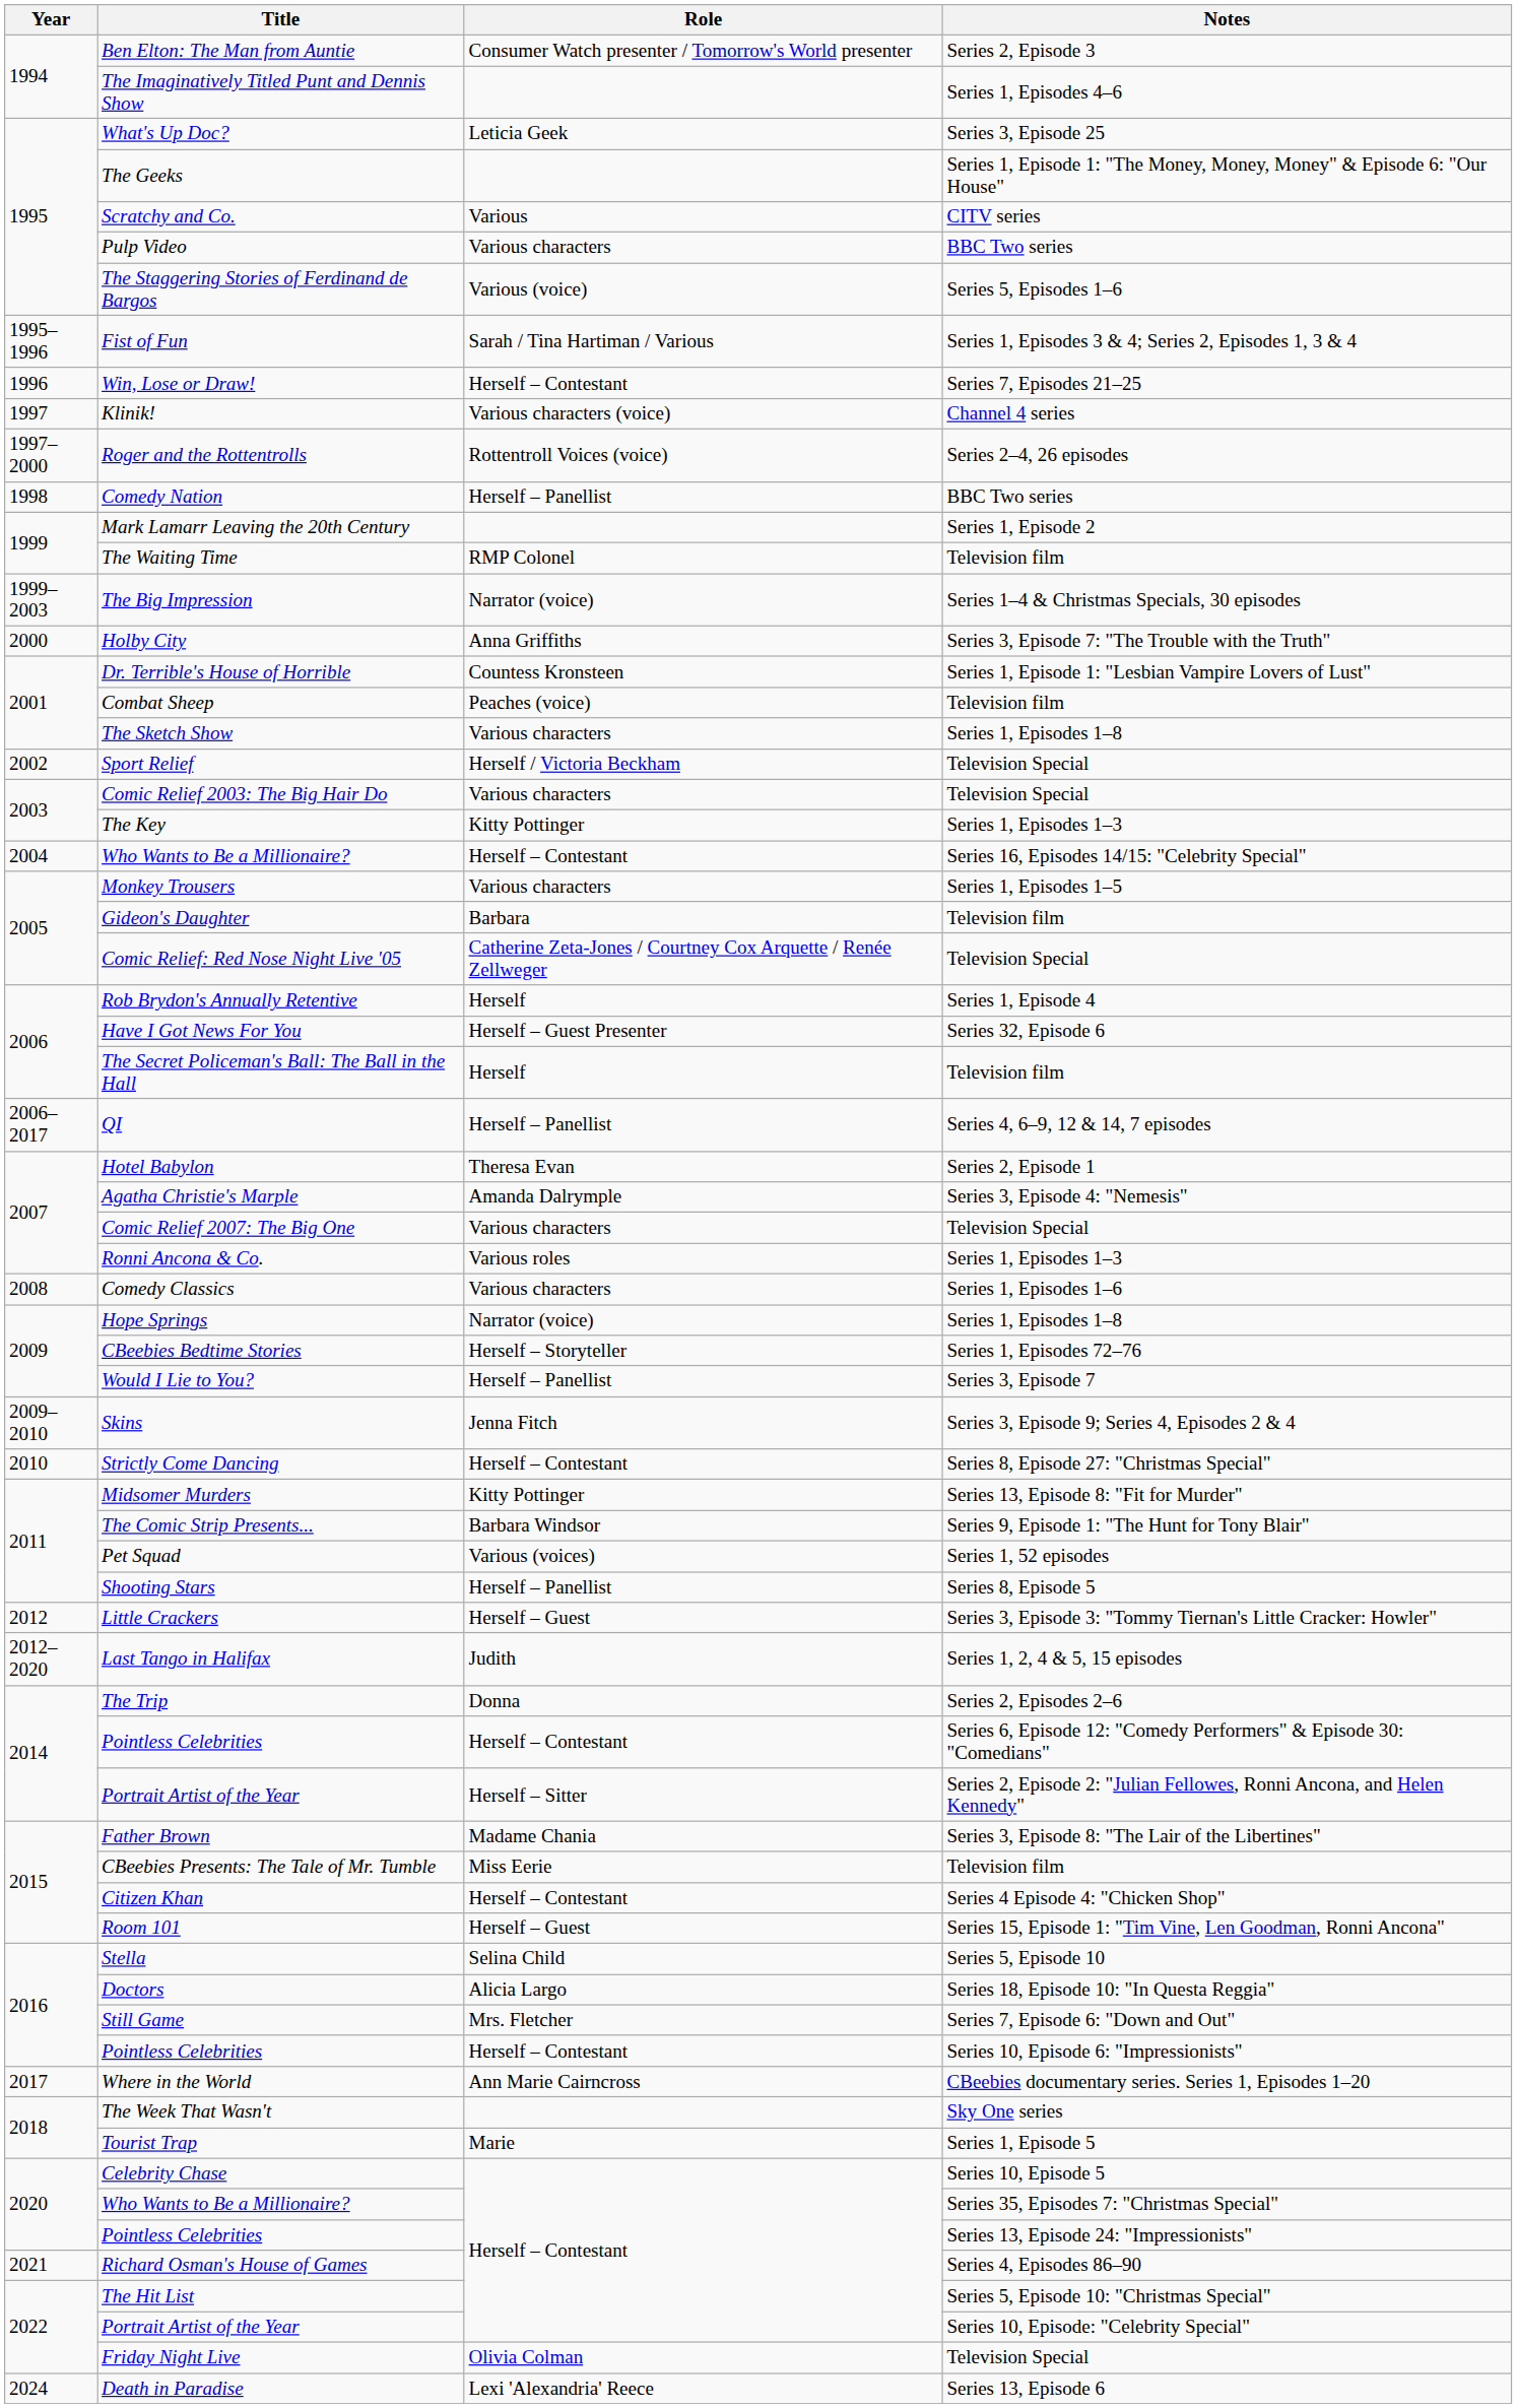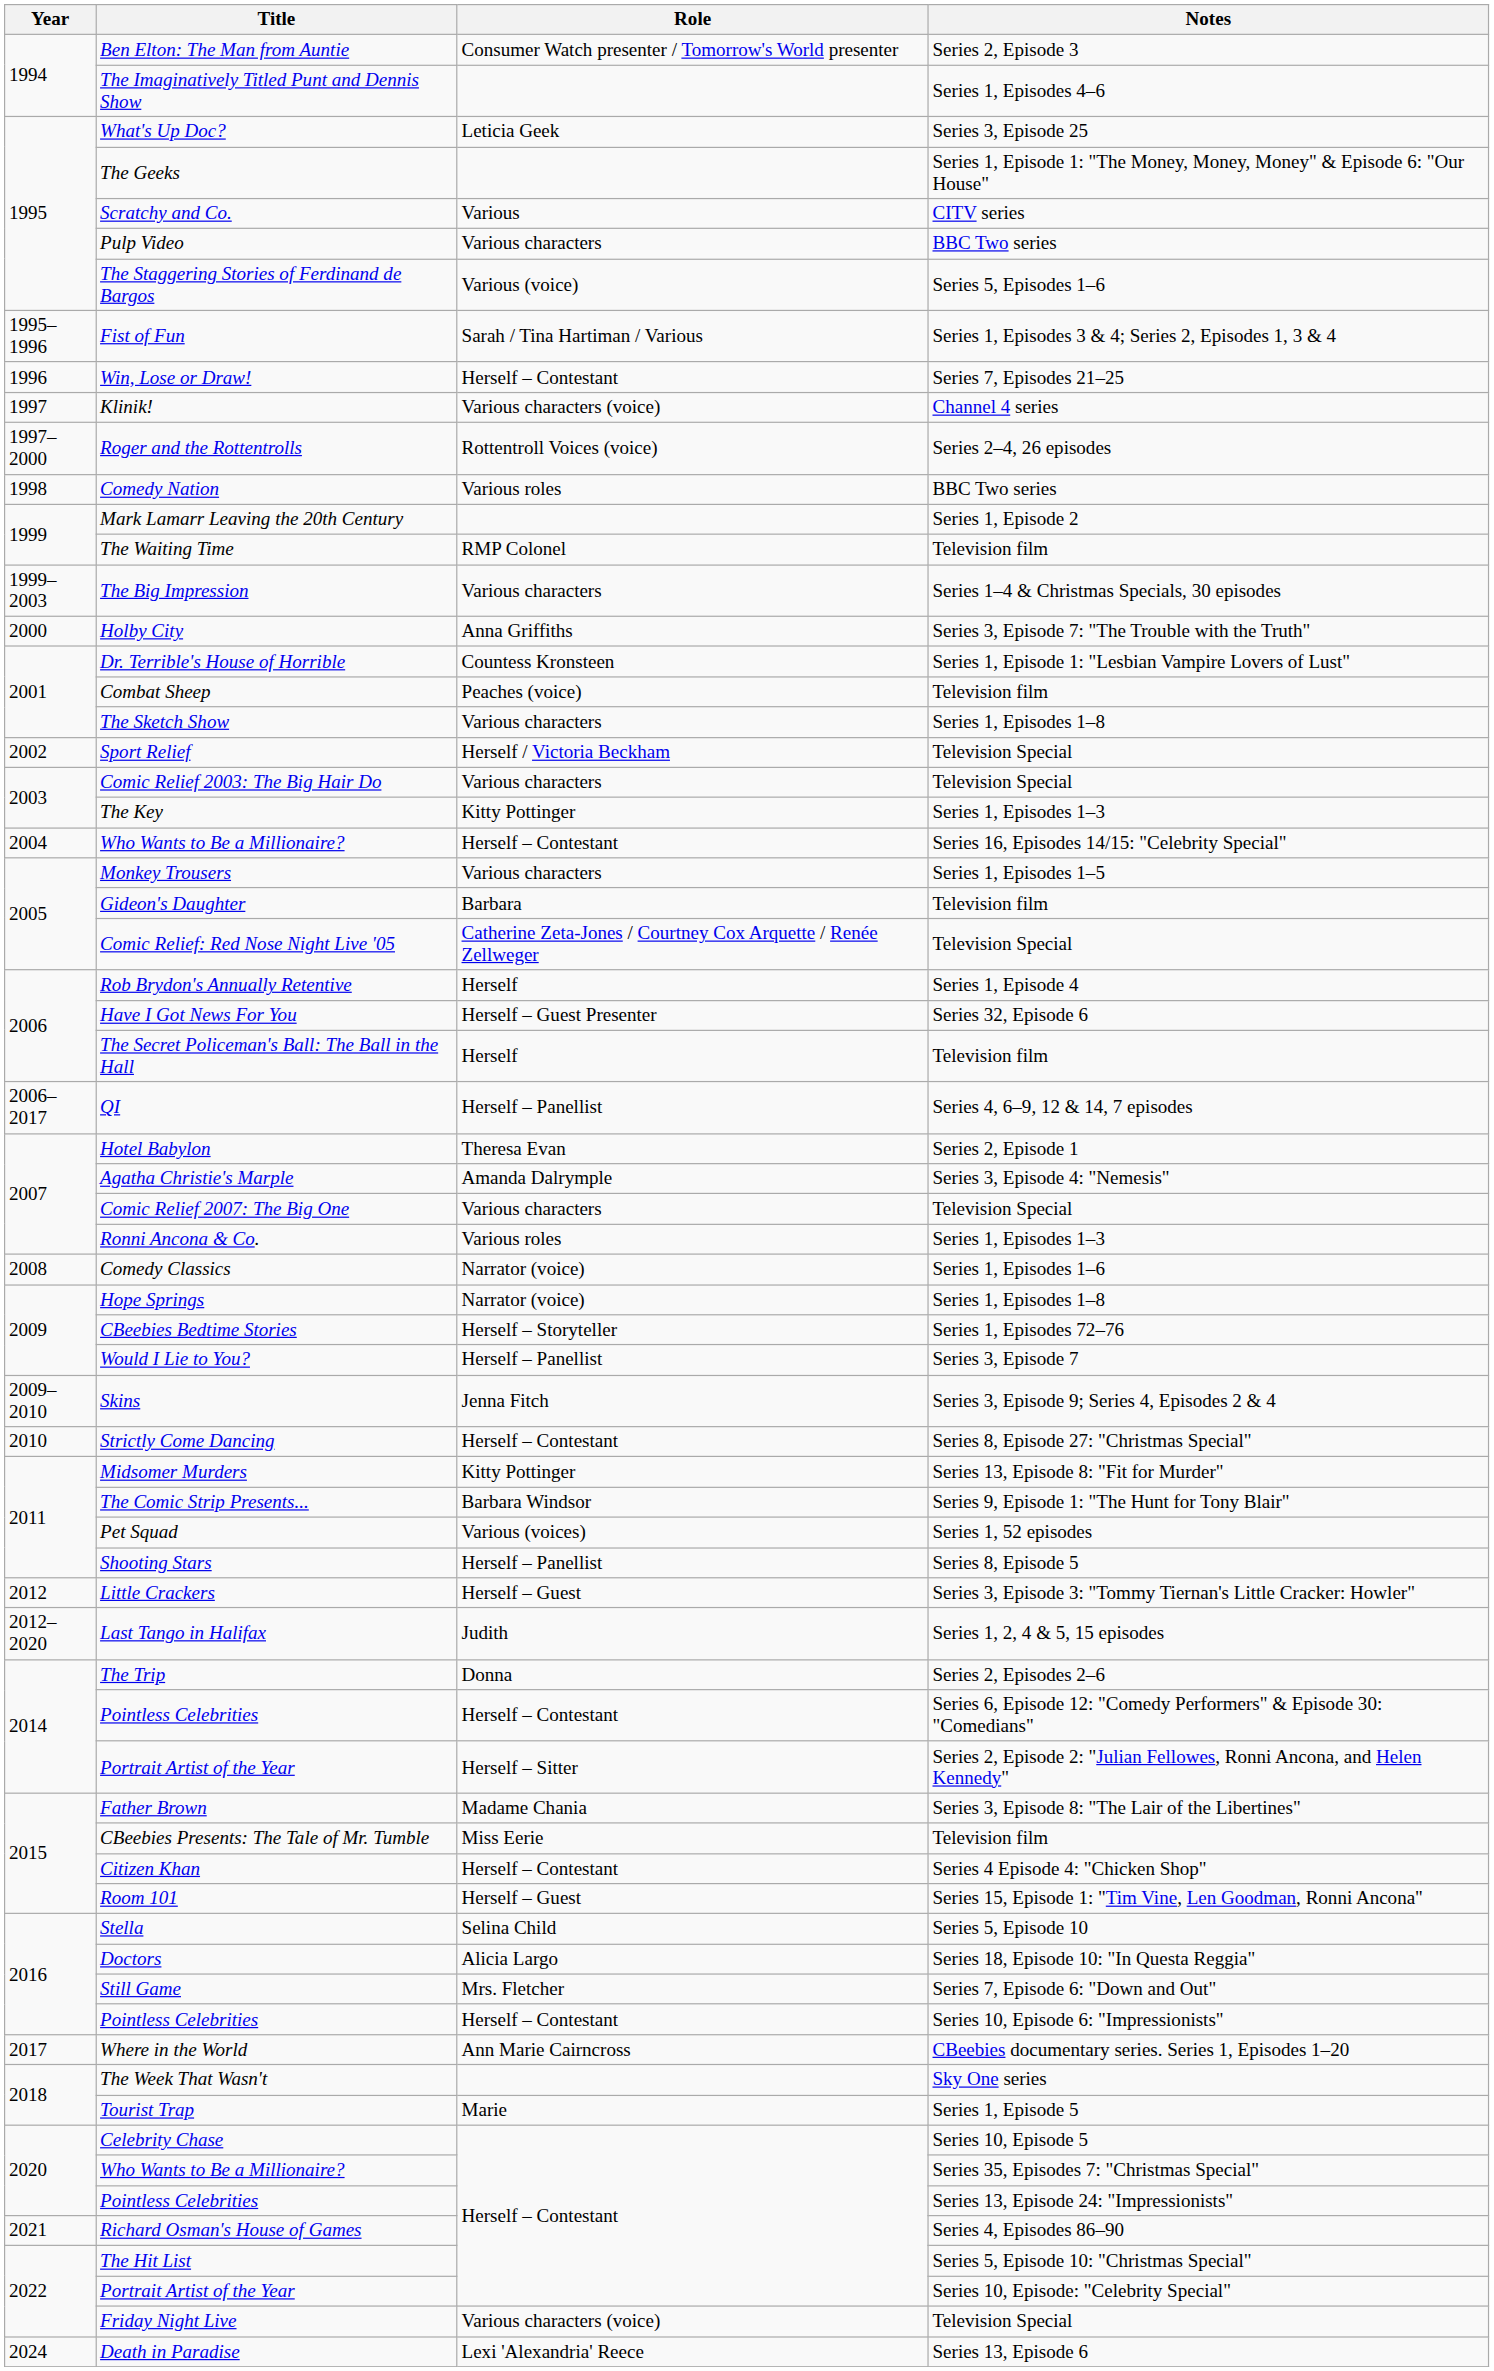 <table class="wikitable">
 <tr>
 <th>Year</th>
 <th>Title</th>
 <th>Role</th>
 <th>Notes</th>
 </tr>
 <tr>
 <td rowspan="2">1994</td>
 <td><em><a href='#'>Ben Elton: The Man from Auntie</a></em></td>
 <td>Consumer Watch presenter / <a href='#'>Tomorrow's World</a> presenter</td>
 <td>Series 2, Episode 3</td>
 </tr>
 <tr>
 <td><em><a href='#'>The Imaginatively Titled Punt and Dennis Show</a></em></td>
 <td></td>
 <td>Series 1, Episodes 4–6</td>
 </tr>
 <tr>
 <td rowspan="5">1995</td>
 <td><em><a href='#'>What's Up Doc?</a></em></td>
 <td>Leticia Geek</td>
 <td>Series 3, Episode 25</td>
 </tr>
 <tr>
 <td><em>The Geeks</em></td>
 <td></td>
 <td>Series 1, Episode 1: "The Money, Money, Money" & Episode 6: "Our House"</td>
 </tr>
 <tr>
 <td><em><a href='#'>Scratchy and Co.</a></em></td>
 <td>Various</td>
 <td><a href='#'>CITV</a> series</td>
 </tr>
 <tr>
 <td><em>Pulp Video</em></td>
 <td>Various characters</td>
 <td><a href='#'>BBC Two</a> series</td>
 </tr>
 <tr>
 <td><em><a href='#'>The Staggering Stories of Ferdinand de Bargos</a></em></td>
 <td>Various (voice)</td>
 <td>Series 5, Episodes 1–6</td>
 </tr>
 <tr>
 <td>1995–1996</td>
 <td><em><a href='#'>Fist of Fun</a></em></td>
 <td>Sarah / Tina Hartiman / Various</td>
 <td>Series 1, Episodes 3 & 4; Series 2, Episodes 1, 3 & 4</td>
 </tr>
 <tr>
 <td>1996</td>
 <td><em><a href='#'>Win, Lose or Draw!</a></em></td>
 <td>Herself – Contestant</td>
 <td>Series 7, Episodes 21–25</td>
 </tr>
 <tr>
 <td>1997</td>
 <td><em>Klinik!</em></td>
 <td>Various characters (voice)</td>
 <td><a href='#'>Channel 4</a> series</td>
 </tr>
 <tr>
 <td>1997–2000</td>
 <td><em><a href='#'>Roger and the Rottentrolls</a></em></td>
 <td>Rottentroll Voices (voice)</td>
 <td>Series 2–4, 26 episodes</td>
 </tr>
 <tr>
 <td>1998</td>
 <td><em><a href='#'>Comedy Nation</a></em></td>
-<td>Herself – Panellist</td>
+<td>Various roles</td>
 <td>BBC Two series</td>
 </tr>
 <tr>
 <td rowspan="2">1999</td>
 <td><em>Mark Lamarr Leaving the 20th Century</em></td>
 <td></td>
 <td>Series 1, Episode 2</td>
 </tr>
 <tr>
 <td><em>The Waiting Time</em></td>
 <td>RMP Colonel</td>
 <td>Television film</td>
 </tr>
 <tr>
 <td>1999–2003</td>
 <td><em><a href='#'>The Big Impression</a></em></td>
-<td>Narrator (voice)</td>
+<td>Various characters</td>
 <td>Series 1–4 & Christmas Specials, 30 episodes</td>
 </tr>
 <tr>
 <td>2000</td>
 <td><em><a href='#'>Holby City</a></em></td>
 <td>Anna Griffiths</td>
 <td>Series 3, Episode 7: "The Trouble with the Truth"</td>
 </tr>
 <tr>
 <td rowspan="3">2001</td>
 <td><em><a href='#'>Dr. Terrible's House of Horrible</a></em></td>
 <td>Countess Kronsteen</td>
 <td>Series 1, Episode 1: "Lesbian Vampire Lovers of Lust"</td>
 </tr>
 <tr>
 <td><em>Combat Sheep</em></td>
 <td>Peaches (voice)</td>
 <td>Television film</td>
 </tr>
 <tr>
 <td><em><a href='#'>The Sketch Show</a></em></td>
 <td>Various characters</td>
 <td>Series 1, Episodes 1–8</td>
 </tr>
 <tr>
 <td>2002</td>
 <td><em><a href='#'>Sport Relief</a></em></td>
 <td>Herself / <a href='#'>Victoria Beckham</a></td>
 <td>Television Special</td>
 </tr>
 <tr>
 <td rowspan="2">2003</td>
 <td><em><a href='#'>Comic Relief 2003: The Big Hair Do</a></em></td>
 <td>Various characters</td>
 <td>Television Special</td>
 </tr>
 <tr>
 <td><em>The Key</em></td>
 <td>Kitty Pottinger</td>
 <td>Series 1, Episodes 1–3</td>
 </tr>
 <tr>
 <td>2004</td>
 <td><em><a href='#'>Who Wants to Be a Millionaire?</a></em></td>
 <td>Herself – Contestant</td>
 <td>Series 16, Episodes 14/15: "Celebrity Special"</td>
 </tr>
 <tr>
 <td rowspan="3">2005</td>
 <td><em><a href='#'>Monkey Trousers</a></em></td>
 <td>Various characters</td>
 <td>Series 1, Episodes 1–5</td>
 </tr>
 <tr>
 <td><em><a href='#'>Gideon's Daughter</a></em></td>
 <td>Barbara</td>
 <td>Television film</td>
 </tr>
 <tr>
 <td><em><a href='#'>Comic Relief: Red Nose Night Live '05</a></em></td>
 <td><a href='#'>Catherine Zeta-Jones</a> / <a href='#'>Courtney Cox Arquette</a> / <a href='#'>Renée Zellweger</a></td>
 <td>Television Special</td>
 </tr>
 <tr>
 <td rowspan="3">2006</td>
 <td><em><a href='#'>Rob Brydon's Annually Retentive</a></em></td>
 <td>Herself</td>
 <td>Series 1, Episode 4</td>
 </tr>
 <tr>
 <td><em><a href='#'>Have I Got News For You</a></em></td>
 <td>Herself – Guest Presenter</td>
 <td>Series 32, Episode 6</td>
 </tr>
 <tr>
 <td><em><a href='#'>The Secret Policeman's Ball: The Ball in the Hall</a></em></td>
 <td>Herself</td>
 <td>Television film</td>
 </tr>
 <tr>
 <td>2006–2017</td>
 <td><em><a href='#'>QI</a></em></td>
 <td>Herself – Panellist</td>
 <td>Series 4, 6–9, 12 & 14, 7 episodes</td>
 </tr>
 <tr>
 <td rowspan="4">2007</td>
 <td><em><a href='#'>Hotel Babylon</a></em></td>
 <td>Theresa Evan</td>
 <td>Series 2, Episode 1</td>
 </tr>
 <tr>
 <td><em><a href='#'>Agatha Christie's Marple</a></em></td>
 <td>Amanda Dalrymple</td>
 <td>Series 3, Episode 4: "Nemesis"</td>
 </tr>
 <tr>
 <td><em><a href='#'>Comic Relief 2007: The Big One</a></em></td>
 <td>Various characters</td>
 <td>Television Special</td>
 </tr>
 <tr>
 <td><em><a href='#'>Ronni Ancona & Co</a>.</em></td>
 <td>Various roles</td>
 <td>Series 1, Episodes 1–3</td>
 </tr>
 <tr>
 <td>2008</td>
 <td><em>Comedy Classics</em></td>
-<td>Various characters</td>
+<td>Narrator (voice)</td>
 <td>Series 1, Episodes 1–6</td>
 </tr>
 <tr>
 <td rowspan="3">2009</td>
 <td><em><a href='#'>Hope Springs</a></em></td>
 <td>Narrator (voice)</td>
 <td>Series 1, Episodes 1–8</td>
 </tr>
 <tr>
 <td><em><a href='#'>CBeebies Bedtime Stories</a></em></td>
 <td>Herself – Storyteller</td>
 <td>Series 1, Episodes 72–76</td>
 </tr>
 <tr>
 <td><em><a href='#'>Would I Lie to You?</a></em></td>
 <td>Herself – Panellist</td>
 <td>Series 3, Episode 7</td>
 </tr>
 <tr>
 <td>2009–2010</td>
 <td><em><a href='#'>Skins</a></em></td>
 <td>Jenna Fitch</td>
 <td>Series 3, Episode 9; Series 4, Episodes 2 & 4</td>
 </tr>
 <tr>
 <td>2010</td>
 <td><em><a href='#'>Strictly Come Dancing</a></em></td>
 <td>Herself – Contestant</td>
 <td>Series 8, Episode 27: "Christmas Special"</td>
 </tr>
 <tr>
 <td rowspan="4">2011</td>
 <td><em><a href='#'>Midsomer Murders</a></em></td>
 <td>Kitty Pottinger</td>
 <td>Series 13, Episode 8: "Fit for Murder"</td>
 </tr>
 <tr>
 <td><em><a href='#'>The Comic Strip Presents...</a></em></td>
 <td>Barbara Windsor</td>
 <td>Series 9, Episode 1: "The Hunt for Tony Blair"</td>
 </tr>
 <tr>
 <td><em>Pet Squad</em></td>
 <td>Various (voices)</td>
 <td>Series 1, 52 episodes</td>
 </tr>
 <tr>
 <td><em><a href='#'>Shooting Stars</a></em></td>
 <td>Herself – Panellist</td>
 <td>Series 8, Episode 5</td>
 </tr>
 <tr>
 <td>2012</td>
 <td><em><a href='#'>Little Crackers</a></em></td>
 <td>Herself – Guest</td>
 <td>Series 3, Episode 3: "Tommy Tiernan's Little Cracker: Howler"</td>
 </tr>
 <tr>
 <td>2012–2020</td>
 <td><em><a href='#'>Last Tango in Halifax</a></em></td>
 <td>Judith</td>
 <td>Series 1, 2, 4 & 5, 15 episodes</td>
 </tr>
 <tr>
 <td rowspan="3">2014</td>
 <td><em><a href='#'>The Trip</a></em></td>
 <td>Donna</td>
 <td>Series 2, Episodes 2–6</td>
 </tr>
 <tr>
 <td><em><a href='#'>Pointless Celebrities</a></em></td>
 <td>Herself – Contestant</td>
 <td>Series 6, Episode 12: "Comedy Performers" & Episode 30: "Comedians"</td>
 </tr>
 <tr>
 <td><em><a href='#'>Portrait Artist of the Year</a></em></td>
 <td>Herself – Sitter</td>
 <td>Series 2, Episode 2: "<a href='#'>Julian Fellowes</a>, Ronni Ancona, and <a href='#'>Helen Kennedy</a>"</td>
 </tr>
 <tr>
 <td rowspan="4">2015</td>
 <td><em><a href='#'>Father Brown</a></em></td>
 <td>Madame Chania</td>
 <td>Series 3, Episode 8: "The Lair of the Libertines"</td>
 </tr>
 <tr>
 <td><em>CBeebies Presents: The Tale of Mr. Tumble</em></td>
 <td>Miss Eerie</td>
 <td>Television film</td>
 </tr>
 <tr>
 <td><em><a href='#'>Citizen Khan</a></em></td>
 <td>Herself – Contestant</td>
 <td>Series 4 Episode 4: "Chicken Shop"</td>
 </tr>
 <tr>
 <td><em><a href='#'>Room 101</a></em></td>
 <td>Herself – Guest</td>
 <td>Series 15, Episode 1: "<a href='#'>Tim Vine</a>, <a href='#'>Len Goodman</a>, Ronni Ancona"</td>
 </tr>
 <tr>
 <td rowspan="4">2016</td>
 <td><em><a href='#'>Stella</a></em></td>
 <td>Selina Child</td>
 <td>Series 5, Episode 10</td>
 </tr>
 <tr>
 <td><em><a href='#'>Doctors</a></em></td>
 <td>Alicia Largo</td>
 <td>Series 18, Episode 10: "In Questa Reggia"</td>
 </tr>
 <tr>
 <td><em><a href='#'>Still Game</a></em></td>
 <td>Mrs. Fletcher</td>
 <td>Series 7, Episode 6: "Down and Out"</td>
 </tr>
 <tr>
 <td><em><a href='#'>Pointless Celebrities</a></em></td>
 <td>Herself – Contestant</td>
 <td>Series 10, Episode 6: "Impressionists"</td>
 </tr>
 <tr>
 <td>2017</td>
 <td><em>Where in the World</em></td>
 <td>Ann Marie Cairncross</td>
 <td><a href='#'>CBeebies</a> documentary series. Series 1, Episodes 1–20</td>
 </tr>
 <tr>
 <td rowspan="2">2018</td>
 <td><em>The Week That Wasn't</em></td>
 <td></td>
 <td><a href='#'>Sky One</a> series</td>
 </tr>
 <tr>
 <td><em><a href='#'>Tourist Trap</a></em></td>
 <td>Marie</td>
 <td>Series 1, Episode 5</td>
 </tr>
 <tr>
 <td rowspan="3">2020</td>
 <td><em><a href='#'>Celebrity Chase</a></em></td>
 <td rowspan="6">Herself – Contestant</td>
 <td>Series 10, Episode 5</td>
 </tr>
 <tr>
 <td><em><a href='#'>Who Wants to Be a Millionaire?</a></em></td>
 <td>Series 35, Episodes 7: "Christmas Special"</td>
 </tr>
 <tr>
 <td><em><a href='#'>Pointless Celebrities</a></em></td>
 <td>Series 13, Episode 24: "Impressionists"</td>
 </tr>
 <tr>
 <td>2021</td>
 <td><em><a href='#'>Richard Osman's House of Games</a></em></td>
 <td>Series 4, Episodes 86–90</td>
 </tr>
 <tr>
 <td rowspan="3">2022</td>
 <td><em><a href='#'>The Hit List</a></em></td>
 <td>Series 5, Episode 10: "Christmas Special"</td>
 </tr>
 <tr>
 <td><em><a href='#'>Portrait Artist of the Year</a></em></td>
 <td>Series 10, Episode: "Celebrity Special"</td>
 </tr>
 <tr>
 <td><em><a href='#'>Friday Night Live</a></em></td>
-<td><a href='#'>Olivia Colman</a></td>
+<td>Various characters (voice)</td>
 <td>Television Special</td>
 </tr>
 <tr>
 <td>2024</td>
 <td><em><a href='#'>Death in Paradise</a></em></td>
 <td>Lexi 'Alexandria' Reece</td>
 <td>Series 13, Episode 6</td>
 </tr>
 </table>
